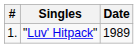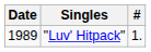 <table class="wikitable">
 <tr>
+<th>Date</th>
+<th>Singles</th>
 <th>#</th>
-<th>Singles</th>
-<th>Date</th>
 </tr>
 <tr>
+<td>1989</td>
+<td>"<a href='#'>Luv' Hitpack</a>"</td>
 <td>1.</td>
-<td>"<a href='#'>Luv' Hitpack</a>"</td>
-<td>1989</td>
 </tr>
 </table>
